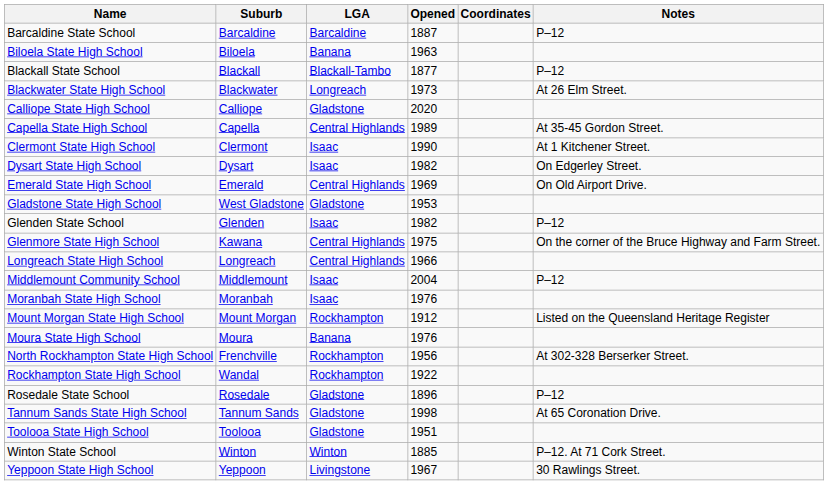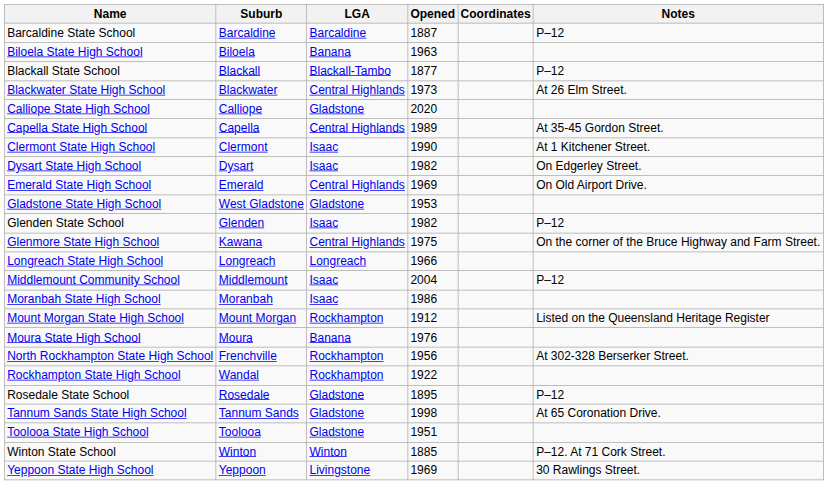 <table class="wikitable sortable">
 <tr>
 <th>Name</th>
 <th>Suburb</th>
 <th>LGA</th>
 <th>Opened</th>
 <th>Coordinates</th>
 <th>Notes</th>
 </tr>
 <tr>
 <td>Barcaldine State School</td>
 <td><a href='#'>Barcaldine</a></td>
 <td><a href='#'>Barcaldine</a></td>
 <td>1887</td>
 <td></td>
 <td>P–12</td>
 </tr>
 <tr>
 <td><a href='#'>Biloela State High School</a></td>
 <td><a href='#'>Biloela</a></td>
 <td><a href='#'>Banana</a></td>
 <td>1963</td>
 <td></td>
 <td></td>
 </tr>
 <tr>
 <td>Blackall State School</td>
 <td><a href='#'>Blackall</a></td>
 <td><a href='#'>Blackall-Tambo</a></td>
 <td>1877</td>
 <td></td>
 <td>P–12</td>
 </tr>
 <tr>
 <td><a href='#'>Blackwater State High School</a></td>
 <td><a href='#'>Blackwater</a></td>
-<td><a href='#'>Longreach</a></td>
+<td><a href='#'>Central Highlands</a></td>
 <td>1973</td>
 <td></td>
 <td>At 26 Elm Street.</td>
 </tr>
 <tr>
 <td><a href='#'>Calliope State High School</a></td>
 <td><a href='#'>Calliope</a></td>
 <td><a href='#'>Gladstone</a></td>
 <td>2020</td>
 <td></td>
 <td></td>
 </tr>
 <tr>
 <td><a href='#'>Capella State High School</a></td>
 <td><a href='#'>Capella</a></td>
 <td><a href='#'>Central Highlands</a></td>
 <td>1989</td>
 <td></td>
 <td>At 35-45 Gordon Street.</td>
 </tr>
 <tr>
 <td><a href='#'>Clermont State High School</a></td>
 <td><a href='#'>Clermont</a></td>
 <td><a href='#'>Isaac</a></td>
 <td>1990</td>
 <td></td>
 <td>At 1 Kitchener Street.</td>
 </tr>
 <tr>
 <td><a href='#'>Dysart State High School</a></td>
 <td><a href='#'>Dysart</a></td>
 <td><a href='#'>Isaac</a></td>
 <td>1982</td>
 <td></td>
 <td>On Edgerley Street.</td>
 </tr>
 <tr>
 <td><a href='#'>Emerald State High School</a></td>
 <td><a href='#'>Emerald</a></td>
 <td><a href='#'>Central Highlands</a></td>
 <td>1969</td>
 <td></td>
 <td>On Old Airport Drive.</td>
 </tr>
 <tr>
 <td><a href='#'>Gladstone State High School</a></td>
 <td><a href='#'>West Gladstone</a></td>
 <td><a href='#'>Gladstone</a></td>
 <td>1953</td>
 <td></td>
 <td></td>
 </tr>
 <tr>
 <td>Glenden State School</td>
 <td><a href='#'>Glenden</a></td>
 <td><a href='#'>Isaac</a></td>
 <td>1982</td>
 <td></td>
 <td>P–12</td>
 </tr>
 <tr>
 <td><a href='#'>Glenmore State High School</a></td>
 <td><a href='#'>Kawana</a></td>
 <td><a href='#'>Central Highlands</a></td>
 <td>1975</td>
 <td></td>
 <td>On the corner of the Bruce Highway and Farm Street.</td>
 </tr>
 <tr>
 <td><a href='#'>Longreach State High School</a></td>
 <td><a href='#'>Longreach</a></td>
-<td><a href='#'>Central Highlands</a></td>
+<td><a href='#'>Longreach</a></td>
 <td>1966</td>
 <td></td>
 <td></td>
 </tr>
 <tr>
 <td><a href='#'>Middlemount Community School</a></td>
 <td><a href='#'>Middlemount</a></td>
 <td><a href='#'>Isaac</a></td>
 <td>2004</td>
 <td></td>
 <td>P–12</td>
 </tr>
 <tr>
 <td><a href='#'>Moranbah State High School</a></td>
 <td><a href='#'>Moranbah</a></td>
 <td><a href='#'>Isaac</a></td>
-<td>1976</td>
+<td>1986</td>
 <td></td>
 <td></td>
 </tr>
 <tr>
 <td><a href='#'>Mount Morgan State High School</a></td>
 <td><a href='#'>Mount Morgan</a></td>
 <td><a href='#'>Rockhampton</a></td>
 <td>1912</td>
 <td></td>
 <td>Listed on the Queensland Heritage Register</td>
 </tr>
 <tr>
 <td><a href='#'>Moura State High School</a></td>
 <td><a href='#'>Moura</a></td>
 <td><a href='#'>Banana</a></td>
 <td>1976</td>
 <td></td>
 <td></td>
 </tr>
 <tr>
 <td><a href='#'>North Rockhampton State High School</a></td>
 <td><a href='#'>Frenchville</a></td>
 <td><a href='#'>Rockhampton</a></td>
 <td>1956</td>
 <td></td>
 <td>At 302-328 Berserker Street.</td>
 </tr>
 <tr>
 <td><a href='#'>Rockhampton State High School</a></td>
 <td><a href='#'>Wandal</a></td>
 <td><a href='#'>Rockhampton</a></td>
 <td>1922</td>
 <td></td>
 <td></td>
 </tr>
 <tr>
 <td>Rosedale State School</td>
 <td><a href='#'>Rosedale</a></td>
 <td><a href='#'>Gladstone</a></td>
-<td>1896</td>
+<td>1895</td>
 <td></td>
 <td>P–12</td>
 </tr>
 <tr>
 <td><a href='#'>Tannum Sands State High School</a></td>
 <td><a href='#'>Tannum Sands</a></td>
 <td><a href='#'>Gladstone</a></td>
 <td>1998</td>
 <td></td>
 <td>At 65 Coronation Drive.</td>
 </tr>
 <tr>
 <td><a href='#'>Toolooa State High School</a></td>
 <td><a href='#'>Toolooa</a></td>
 <td><a href='#'>Gladstone</a></td>
 <td>1951</td>
 <td></td>
 <td></td>
 </tr>
 <tr>
 <td>Winton State School</td>
 <td><a href='#'>Winton</a></td>
 <td><a href='#'>Winton</a></td>
 <td>1885</td>
 <td></td>
 <td>P–12. At 71 Cork Street.</td>
 </tr>
 <tr>
 <td><a href='#'>Yeppoon State High School</a></td>
 <td><a href='#'>Yeppoon</a></td>
 <td><a href='#'>Livingstone</a></td>
-<td>1967</td>
+<td>1969</td>
 <td></td>
 <td>30 Rawlings Street.</td>
 </tr>
 </table>
